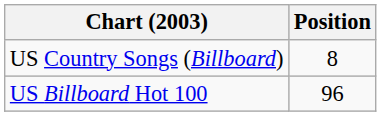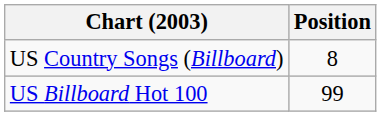 <table class="wikitable sortable">
 <tr>
 <th scope="col">Chart (2003)</th>
 <th scope="col">Position</th>
 </tr>
 <tr>
 <td>US <a href='#'>Country Songs</a> (<em><a href='#'>Billboard</a></em>)</td>
 <td align="center">8</td>
 </tr>
 <tr>
 <td><a href='#'>US <em>Billboard</em> Hot 100</a></td>
-<td align="center">96</td>
+<td align="center">99</td>
 </tr>
 </table>
